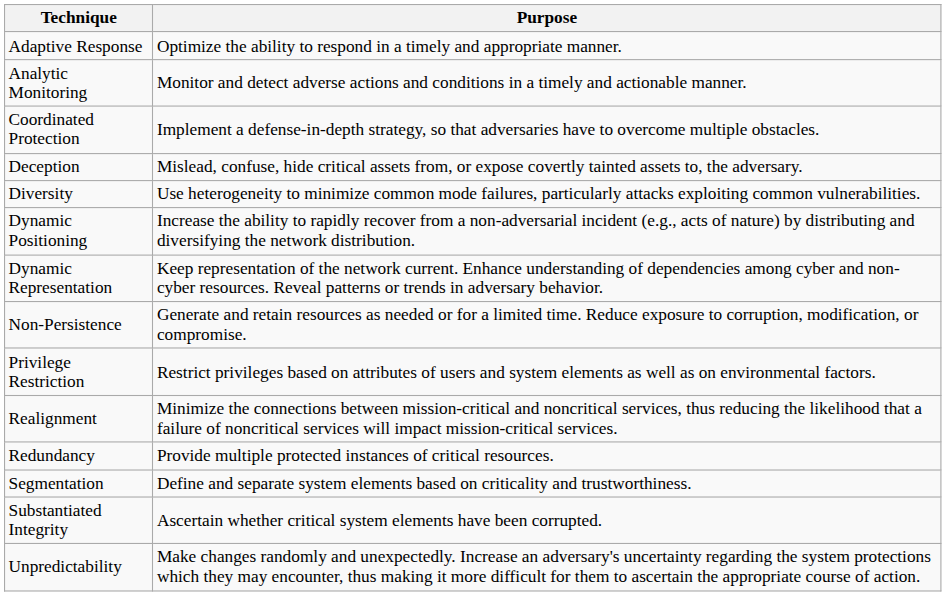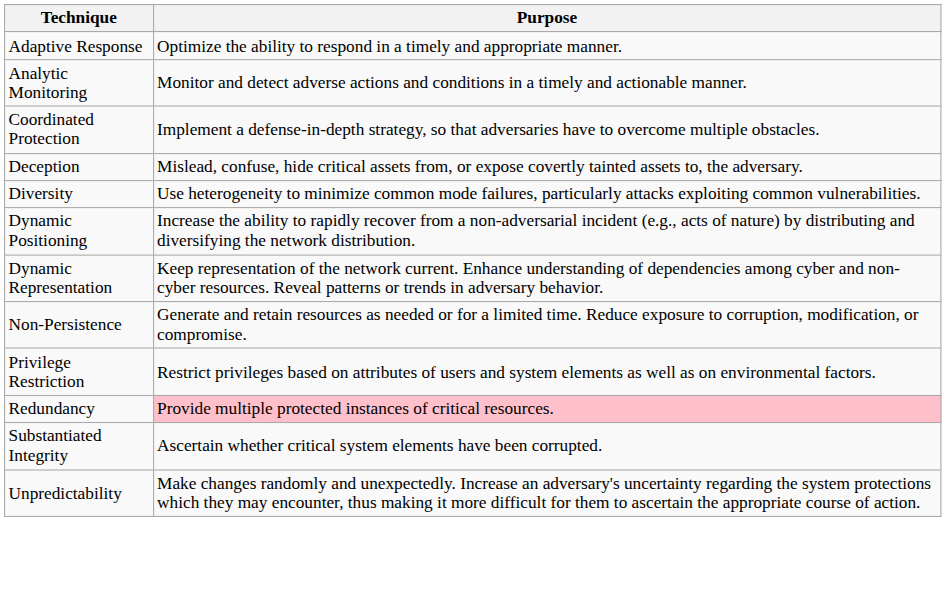 <table class="wikitable">
 <tr>
 <th>Technique</th>
 <th>Purpose</th>
 </tr>
 <tr>
 <td>Adaptive Response</td>
 <td>Optimize the ability to respond in a timely and appropriate manner.</td>
 </tr>
 <tr>
 <td>Analytic Monitoring</td>
 <td>Monitor and detect adverse actions and conditions in a timely and actionable manner.</td>
 </tr>
 <tr>
 <td>Coordinated Protection</td>
 <td>Implement a defense-in-depth strategy, so that adversaries have to overcome multiple obstacles.</td>
 </tr>
 <tr>
 <td>Deception</td>
 <td>Mislead, confuse, hide critical assets from, or expose covertly tainted assets to, the adversary.</td>
 </tr>
 <tr>
 <td>Diversity</td>
 <td>Use heterogeneity to minimize common mode failures, particularly attacks exploiting common vulnerabilities.</td>
 </tr>
 <tr>
 <td>Dynamic Positioning</td>
 <td>Increase the ability to rapidly recover from a non-adversarial incident (e.g., acts of nature) by distributing and diversifying the network distribution.</td>
 </tr>
 <tr>
 <td>Dynamic Representation</td>
 <td>Keep representation of the network current. Enhance understanding of dependencies among cyber and non-cyber resources. Reveal patterns or trends in adversary behavior.</td>
 </tr>
 <tr>
 <td>Non-Persistence</td>
 <td>Generate and retain resources as needed or for a limited time. Reduce exposure to corruption, modification, or compromise.</td>
 </tr>
 <tr>
 <td>Privilege Restriction</td>
 <td>Restrict privileges based on attributes of users and system elements as well as on environmental factors.</td>
 </tr>
 <tr>
-<td>Realignment</td>
-<td>Minimize the connections between mission-critical and noncritical services, thus reducing the likelihood that a failure of noncritical services will impact mission-critical services.</td>
-</tr>
-<tr>
 <td>Redundancy</td>
-<td>Provide multiple protected instances of critical resources.</td>
-</tr>
-<tr>
-<td>Segmentation</td>
-<td>Define and separate system elements based on criticality and trustworthiness.</td>
+<td style="background: pink;">Provide multiple protected instances of critical resources.</td>
 </tr>
 <tr>
 <td>Substantiated Integrity</td>
 <td>Ascertain whether critical system elements have been corrupted.</td>
 </tr>
 <tr>
 <td>Unpredictability</td>
 <td>Make changes randomly and unexpectedly. Increase an adversary's uncertainty regarding the system protections which they may encounter, thus making it more difficult for them to ascertain the appropriate course of action.</td>
 </tr>
 </table>
